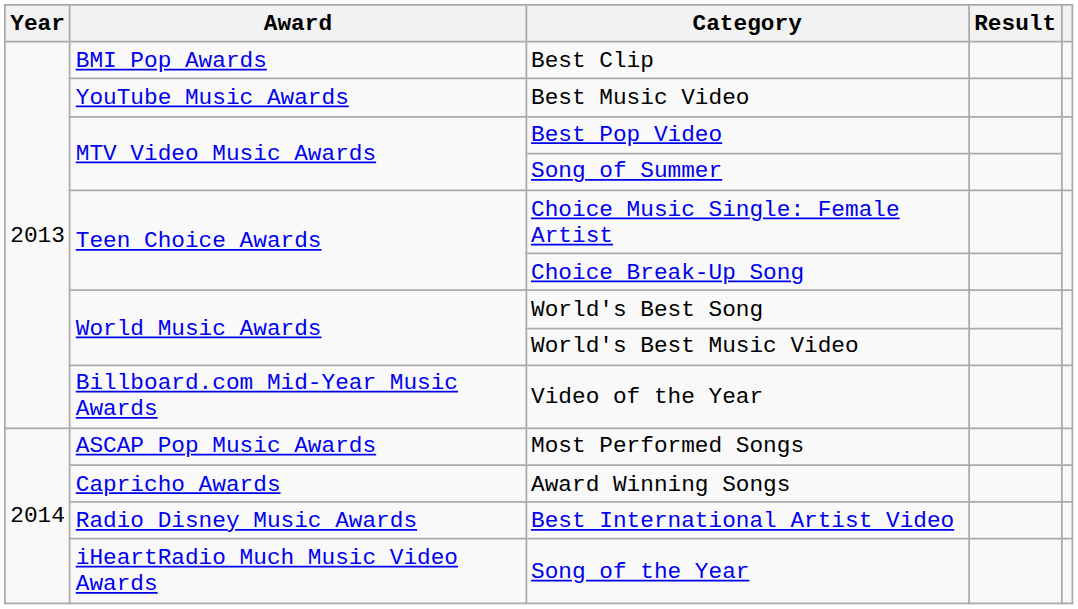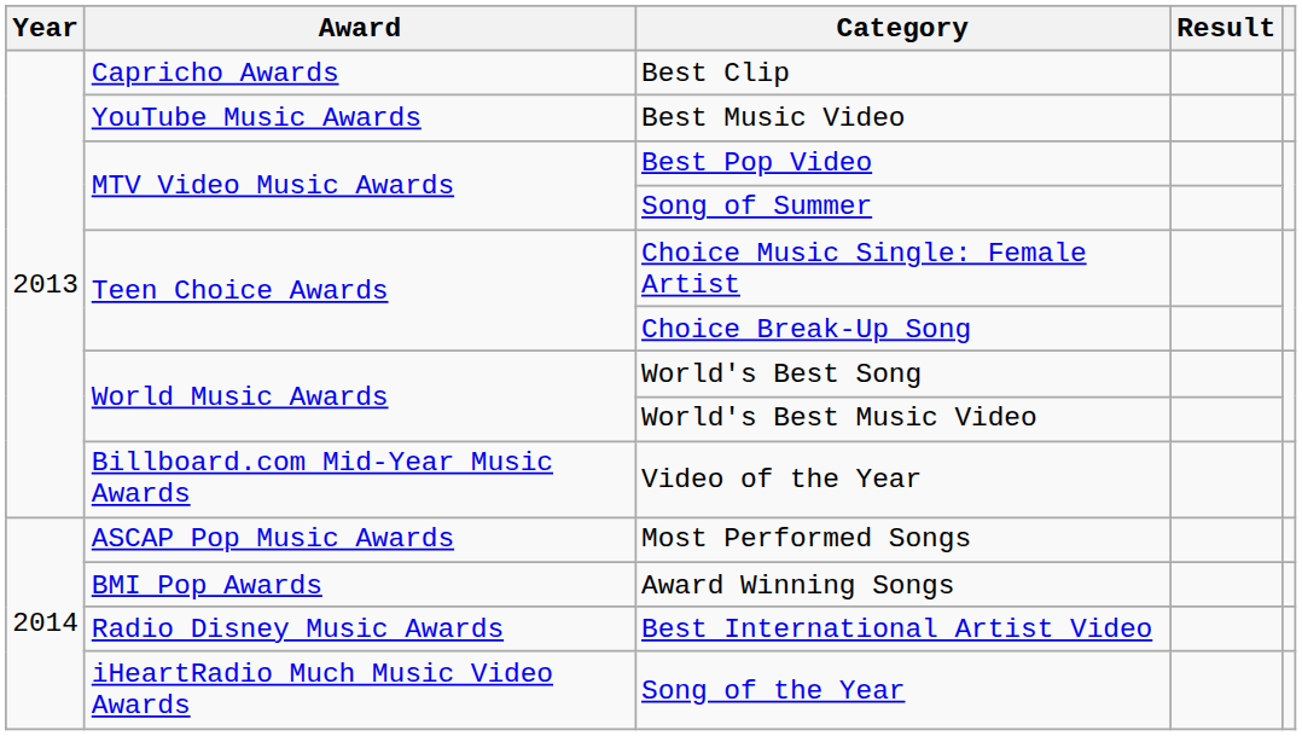 <table class="wikitable">
 <tr>
 <th scope="col">Year</th>
 <th scope="col">Award</th>
 <th scope="col">Category</th>
 <th scope="col">Result</th>
 <th scope="col"></th>
 </tr>
 <tr>
 <td rowspan="9">2013</td>
-<td><a href='#'>BMI Pop Awards</a></td>
+<td><a href='#'>Capricho Awards</a></td>
 <td>Best Clip</td>
 <td></td>
 <td style="text-align:center;"></td>
 </tr>
 <tr>
 <td><a href='#'>YouTube Music Awards</a></td>
 <td>Best Music Video</td>
 <td></td>
 <td style="text-align:center;"></td>
 </tr>
 <tr>
 <td rowspan="2"><a href='#'>MTV Video Music Awards</a></td>
 <td><a href='#'>Best Pop Video</a></td>
 <td></td>
 <td style="text-align:center;" rowspan="2"></td>
 </tr>
 <tr>
 <td><a href='#'>Song of Summer</a></td>
 <td></td>
 </tr>
 <tr>
 <td rowspan="2"><a href='#'>Teen Choice Awards</a></td>
 <td><a href='#'>Choice Music Single: Female Artist</a></td>
 <td></td>
 <td style="text-align:center;" rowspan="2"></td>
 </tr>
 <tr>
 <td><a href='#'>Choice Break-Up Song</a></td>
 <td></td>
 </tr>
 <tr>
 <td rowspan="2"><a href='#'>World Music Awards</a></td>
 <td>World's Best Song</td>
 <td></td>
 <td style="text-align:center;" rowspan="2"></td>
 </tr>
 <tr>
 <td>World's Best Music Video</td>
 <td></td>
 </tr>
 <tr>
 <td><a href='#'>Billboard.com Mid-Year Music Awards</a></td>
 <td>Video of the Year</td>
 <td></td>
 <td style="text-align:center;"></td>
 </tr>
 <tr>
 <td rowspan="4">2014</td>
 <td><a href='#'>ASCAP Pop Music Awards</a></td>
 <td>Most Performed Songs</td>
 <td></td>
 <td style="text-align:center;"></td>
 </tr>
 <tr>
-<td><a href='#'>Capricho Awards</a></td>
+<td><a href='#'>BMI Pop Awards</a></td>
 <td>Award Winning Songs</td>
 <td></td>
 <td style="text-align:center;"></td>
 </tr>
 <tr>
 <td><a href='#'>Radio Disney Music Awards</a></td>
 <td><a href='#'>Best International Artist Video</a></td>
 <td></td>
 <td style="text-align:center;"></td>
 </tr>
 <tr>
 <td><a href='#'>iHeartRadio Much Music Video Awards</a></td>
 <td><a href='#'>Song of the Year</a></td>
 <td></td>
 <td style="text-align:center;"></td>
 </tr>
 </table>
